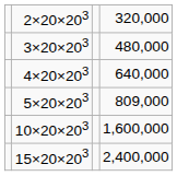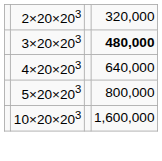 <table class=wikitable style="text-align:right;">
 <tr>
 <td align=left></td>
 <td>2×20×20<sup>3</sup></td>
 <td></td>
 <td>320,000</td>
 </tr>
 <tr>
 <td align=left></td>
 <td>3×20×20<sup>3</sup></td>
 <td></td>
-<td>480,000</td>
+<td><strong>480,000</strong></td>
 </tr>
 <tr>
 <td align=left></td>
 <td>4×20×20<sup>3</sup></td>
 <td></td>
 <td>640,000</td>
 </tr>
 <tr>
 <td align=left></td>
 <td>5×20×20<sup>3</sup></td>
 <td></td>
-<td>809,000</td>
+<td>800,000</td>
 </tr>
 <tr>
 <td align=left></td>
 <td>10×20×20<sup>3</sup></td>
 <td></td>
 <td>1,600,000</td>
 </tr>
-<tr>
-<td align=left></td>
-<td>15×20×20<sup>3</sup></td>
-<td></td>
-<td>2,400,000</td>
-</tr>
 </table>
